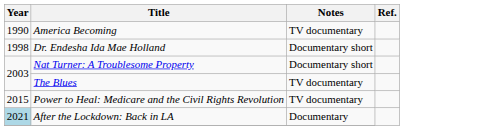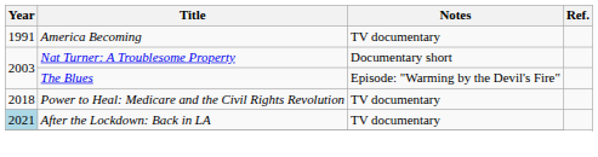 <table class="wikitable sortable">
 <tr>
 <th>Year</th>
 <th>Title</th>
 <th>Notes</th>
 <th class="unsortable">Ref.</th>
 </tr>
 <tr>
-<td>1990</td>
+<td>1991</td>
 <td><em>America Becoming</em></td>
 <td>TV documentary</td>
-<td></td>
-</tr>
-<tr>
-<td>1998</td>
-<td><em>Dr. Endesha Ida Mae Holland</em></td>
-<td>Documentary short</td>
 <td></td>
 </tr>
 <tr>
 <td rowspan=2>2003</td>
 <td><em><a href='#'>Nat Turner: A Troublesome Property</a></em></td>
 <td>Documentary short</td>
 <td></td>
 </tr>
 <tr>
 <td><em><a href='#'>The Blues</a></em></td>
-<td>TV documentary</td>
+<td>Episode: "Warming by the Devil's Fire"</td>
 <td></td>
 </tr>
 <tr>
-<td>2015</td>
+<td>2018</td>
 <td><em>Power to Heal: Medicare and the Civil Rights Revolution</em></td>
 <td>TV documentary</td>
 <td></td>
 </tr>
 <tr>
 <td style="background: lightblue;">2021</td>
 <td><em>After the Lockdown: Back in LA</em></td>
-<td>Documentary</td>
+<td>TV documentary</td>
 </tr>
 <tr>
 </tr>
 </table>
